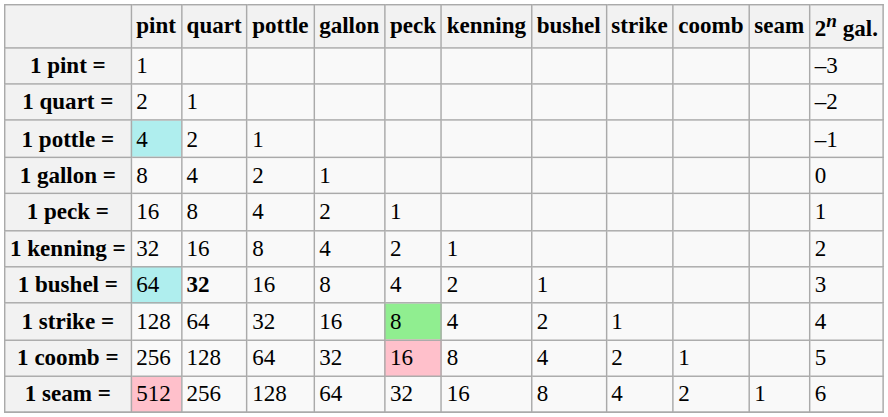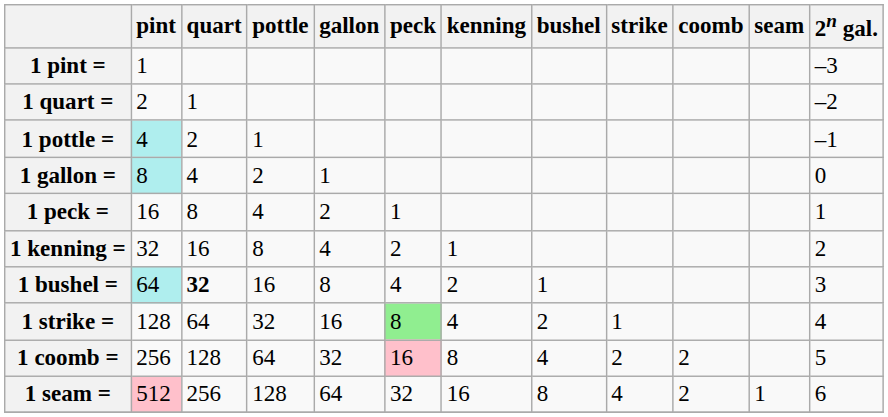 <table class="wikitable">
 <tr>
 <th> </th>
 <th>pint</th>
 <th>quart</th>
 <th>pottle</th>
 <th>gallon</th>
 <th>peck</th>
 <th>kenning</th>
 <th>bushel</th>
 <th>strike</th>
 <th>coomb</th>
 <th>seam</th>
 <th>2<sup><em>n</em></sup> gal.</th>
 </tr>
 <tr>
 <th>1 pint =</th>
 <td>1</td>
 <td></td>
 <td></td>
 <td></td>
 <td></td>
 <td></td>
 <td></td>
 <td></td>
 <td></td>
 <td></td>
 <td>–3</td>
 </tr>
 <tr>
 <th>1 quart =</th>
 <td>2</td>
 <td>1</td>
 <td></td>
 <td></td>
 <td></td>
 <td></td>
 <td></td>
 <td></td>
 <td></td>
 <td></td>
 <td>–2</td>
 </tr>
 <tr>
 <th>1 pottle =</th>
 <td style="background: paleturquoise;">4</td>
 <td>2</td>
 <td>1</td>
 <td></td>
 <td></td>
 <td></td>
 <td></td>
 <td></td>
 <td></td>
 <td></td>
 <td>–1</td>
 </tr>
 <tr>
 <th>1 gallon =</th>
-<td>8</td>
+<td style="background: paleturquoise;">8</td>
 <td>4</td>
 <td>2</td>
 <td>1</td>
 <td></td>
 <td></td>
 <td></td>
 <td></td>
 <td></td>
 <td></td>
 <td>0</td>
 </tr>
 <tr>
 <th>1 peck =</th>
 <td>16</td>
 <td>8</td>
 <td>4</td>
 <td>2</td>
 <td>1</td>
 <td></td>
 <td></td>
 <td></td>
 <td></td>
 <td></td>
 <td>1</td>
 </tr>
 <tr>
 <th>1 kenning =</th>
 <td>32</td>
 <td>16</td>
 <td>8</td>
 <td>4</td>
 <td>2</td>
 <td>1</td>
 <td></td>
 <td></td>
 <td></td>
 <td></td>
 <td>2</td>
 </tr>
 <tr>
 <th>1 bushel =</th>
 <td style="background: paleturquoise;">64</td>
 <td><strong>32</strong></td>
 <td>16</td>
 <td>8</td>
 <td>4</td>
 <td>2</td>
 <td>1</td>
 <td></td>
 <td></td>
 <td></td>
 <td>3</td>
 </tr>
 <tr>
 <th>1 strike =</th>
 <td>128</td>
 <td>64</td>
 <td>32</td>
 <td>16</td>
 <td style="background: lightgreen;">8</td>
 <td>4</td>
 <td>2</td>
 <td>1</td>
 <td></td>
 <td></td>
 <td>4</td>
 </tr>
 <tr>
 <th>1 coomb =</th>
 <td>256</td>
 <td>128</td>
 <td>64</td>
 <td>32</td>
 <td style="background: pink;">16</td>
 <td>8</td>
 <td>4</td>
 <td>2</td>
-<td>1</td>
+<td>2</td>
 <td></td>
 <td>5</td>
 </tr>
 <tr>
 <th>1 seam =</th>
 <td style="background: pink;">512</td>
 <td>256</td>
 <td>128</td>
 <td>64</td>
 <td>32</td>
 <td>16</td>
 <td>8</td>
 <td>4</td>
 <td>2</td>
 <td>1</td>
 <td>6</td>
 </tr>
 <tr>
 </tr>
 </table>
